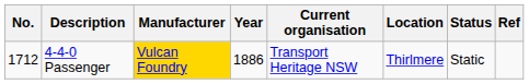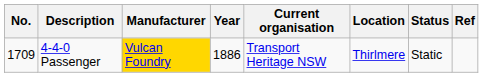 <table class="wikitable">
 <tr>
 <th>No.</th>
 <th>Description</th>
 <th>Manufacturer</th>
 <th>Year</th>
 <th>Current organisation</th>
 <th>Location</th>
 <th>Status</th>
 <th>Ref</th>
 </tr>
 <tr>
-<td>1712</td>
+<td>1709</td>
 <td><a href='#'>4-4-0</a> Passenger</td>
 <td style="background: gold;"><a href='#'>Vulcan Foundry</a></td>
 <td>1886</td>
 <td><a href='#'>Transport Heritage NSW</a></td>
 <td><a href='#'>Thirlmere</a></td>
 <td>Static</td>
 <td><br></td>
 </tr>
 </table>
